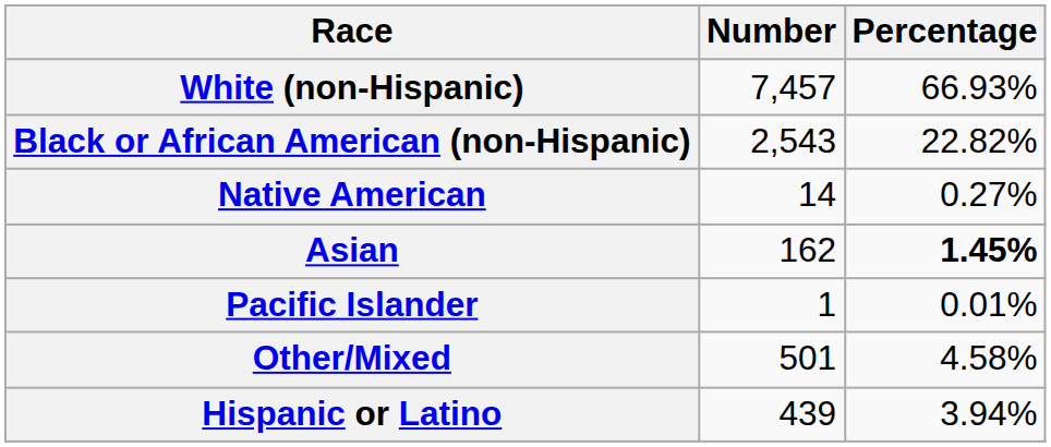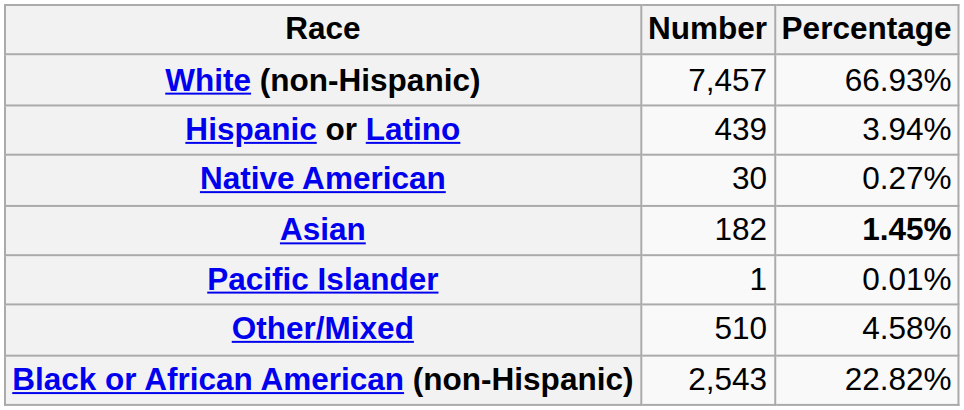 <table class="wikitable" style="text-align:right">
 <tr>
 <th scope="col">Race</th>
 <th scope="col">Number</th>
 <th scope="col">Percentage</th>
 </tr>
 <tr>
 <th scope="row"><a href='#'>White</a> (non-Hispanic)</th>
 <td>7,457</td>
 <td>66.93%</td>
 </tr>
 <tr>
-<th scope="row"><a href='#'>Black or African American</a> (non-Hispanic)</th>
-<td>2,543</td>
-<td>22.82%</td>
+<th scope="row"><a href='#'>Hispanic</a> or <a href='#'>Latino</a></th>
+<td>439</td>
+<td>3.94%</td>
 </tr>
 <tr>
 <th scope="row"><a href='#'>Native American</a></th>
-<td>14</td>
+<td>30</td>
 <td>0.27%</td>
 </tr>
 <tr>
 <th scope="row"><a href='#'>Asian</a></th>
-<td>162</td>
+<td>182</td>
 <td><strong>1.45%</strong></td>
 </tr>
 <tr>
 <th scope="row"><a href='#'>Pacific Islander</a></th>
 <td>1</td>
 <td>0.01%</td>
 </tr>
 <tr>
 <th scope="row"><a href='#'>Other/Mixed</a></th>
-<td>501</td>
+<td>510</td>
 <td>4.58%</td>
 </tr>
 <tr>
-<th scope="row"><a href='#'>Hispanic</a> or <a href='#'>Latino</a></th>
-<td>439</td>
-<td>3.94%</td>
+<th scope="row"><a href='#'>Black or African American</a> (non-Hispanic)</th>
+<td>2,543</td>
+<td>22.82%</td>
 </tr>
 </table>
